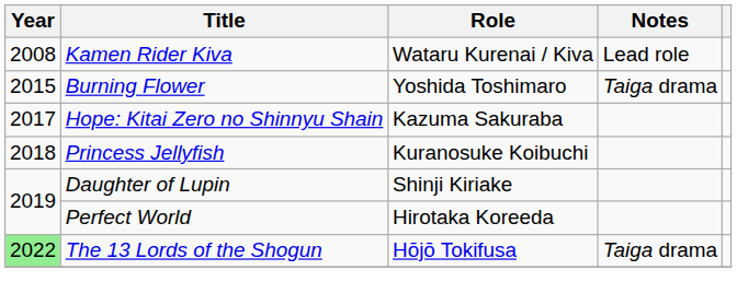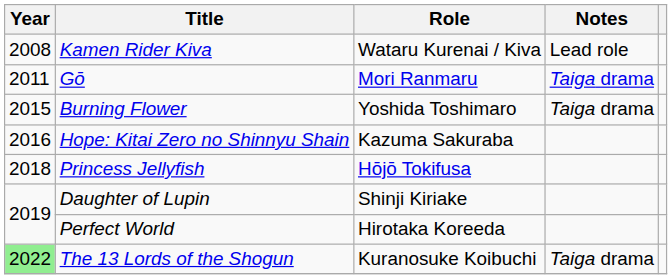 <table class="wikitable">
 <tr>
 <th>Year</th>
 <th>Title</th>
 <th>Role</th>
 <th>Notes</th>
 <th></th>
 </tr>
 <tr>
 <td>2008</td>
 <td><em><a href='#'>Kamen Rider Kiva</a></em></td>
 <td>Wataru Kurenai / Kiva</td>
 <td>Lead role</td>
 <td></td>
 </tr>
 <tr>
+<td>2011</td>
+<td><em><a href='#'>Gō</a></em></td>
+<td><a href='#'>Mori Ranmaru</a></td>
+<td><a href='#'><em>Taiga</em> drama</a></td>
+<td></td>
+</tr>
+<tr>
 <td>2015</td>
 <td><em><a href='#'>Burning Flower</a></em></td>
 <td>Yoshida Toshimaro</td>
 <td><em>Taiga</em> drama</td>
 <td></td>
 </tr>
 <tr>
-<td>2017</td>
+<td>2016</td>
 <td><em><a href='#'>Hope: Kitai Zero no Shinnyu Shain</a></em></td>
 <td>Kazuma Sakuraba</td>
 <td></td>
 <td></td>
 </tr>
 <tr>
 <td>2018</td>
 <td><em><a href='#'>Princess Jellyfish</a></em></td>
-<td>Kuranosuke Koibuchi</td>
+<td><a href='#'>Hōjō Tokifusa</a></td>
 <td></td>
 <td></td>
 </tr>
 <tr>
 <td rowspan="2">2019</td>
 <td><em>Daughter of Lupin</em></td>
 <td>Shinji Kiriake</td>
 <td></td>
 <td></td>
 </tr>
 <tr>
 <td><em>Perfect World</em></td>
 <td>Hirotaka Koreeda</td>
 <td></td>
 <td></td>
 </tr>
 <tr>
 <td style="background: lightgreen;">2022</td>
 <td><em><a href='#'>The 13 Lords of the Shogun</a></em></td>
-<td><a href='#'>Hōjō Tokifusa</a></td>
+<td>Kuranosuke Koibuchi</td>
 <td><em>Taiga</em> drama</td>
 <td></td>
 </tr>
 <tr>
 </tr>
 </table>
